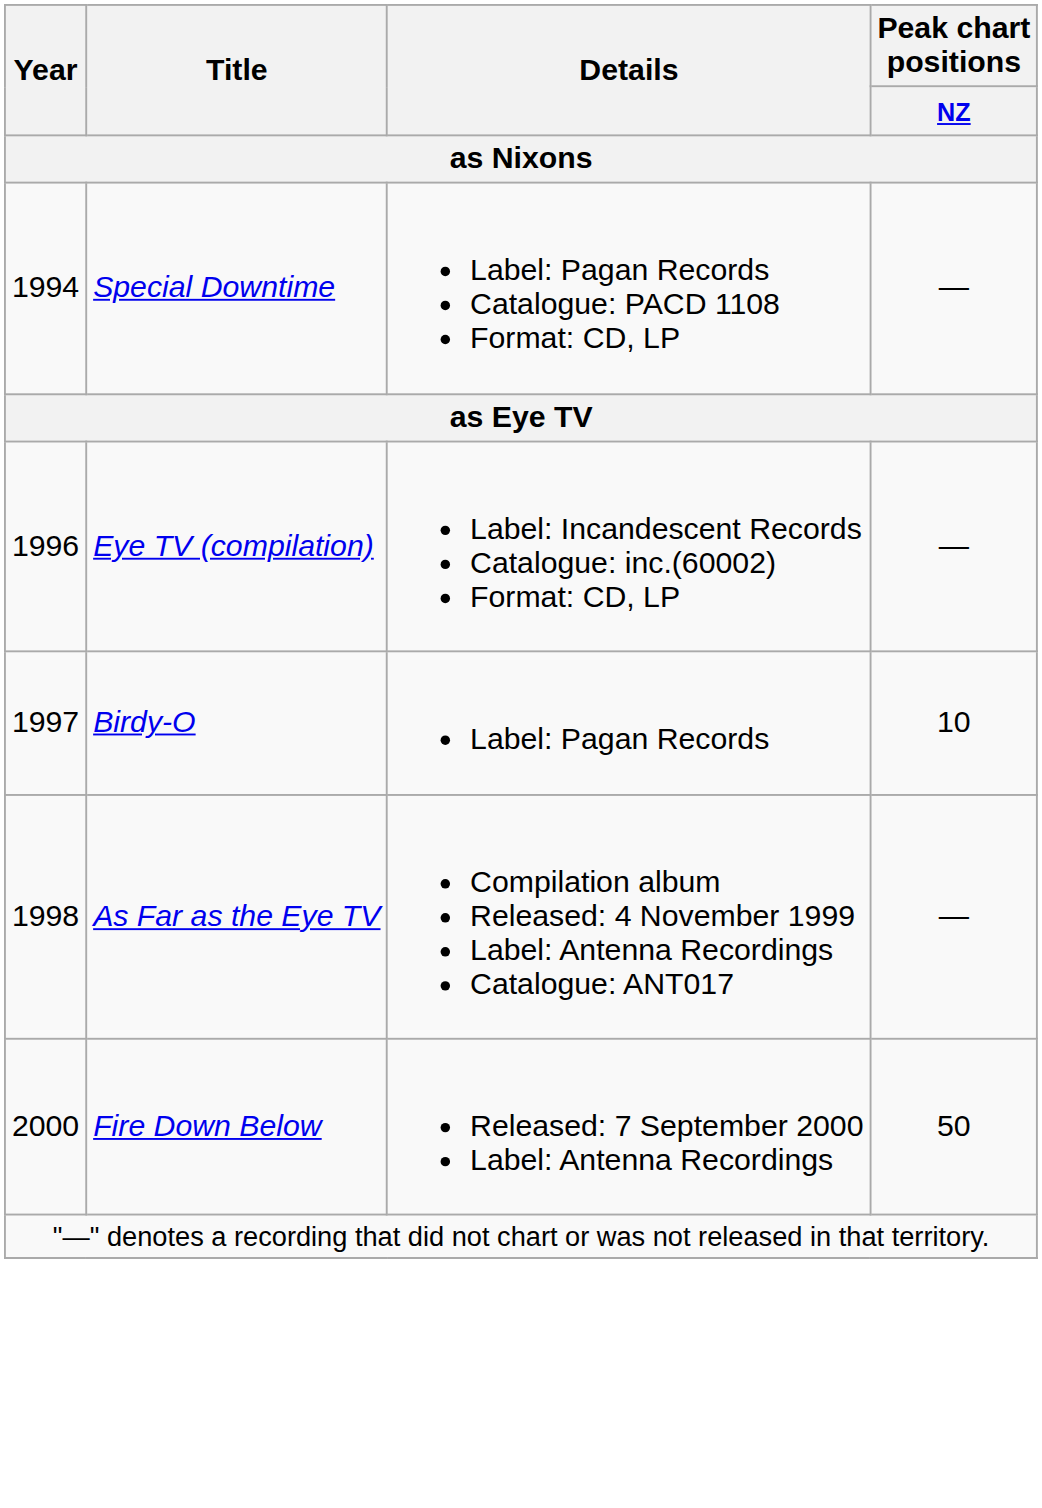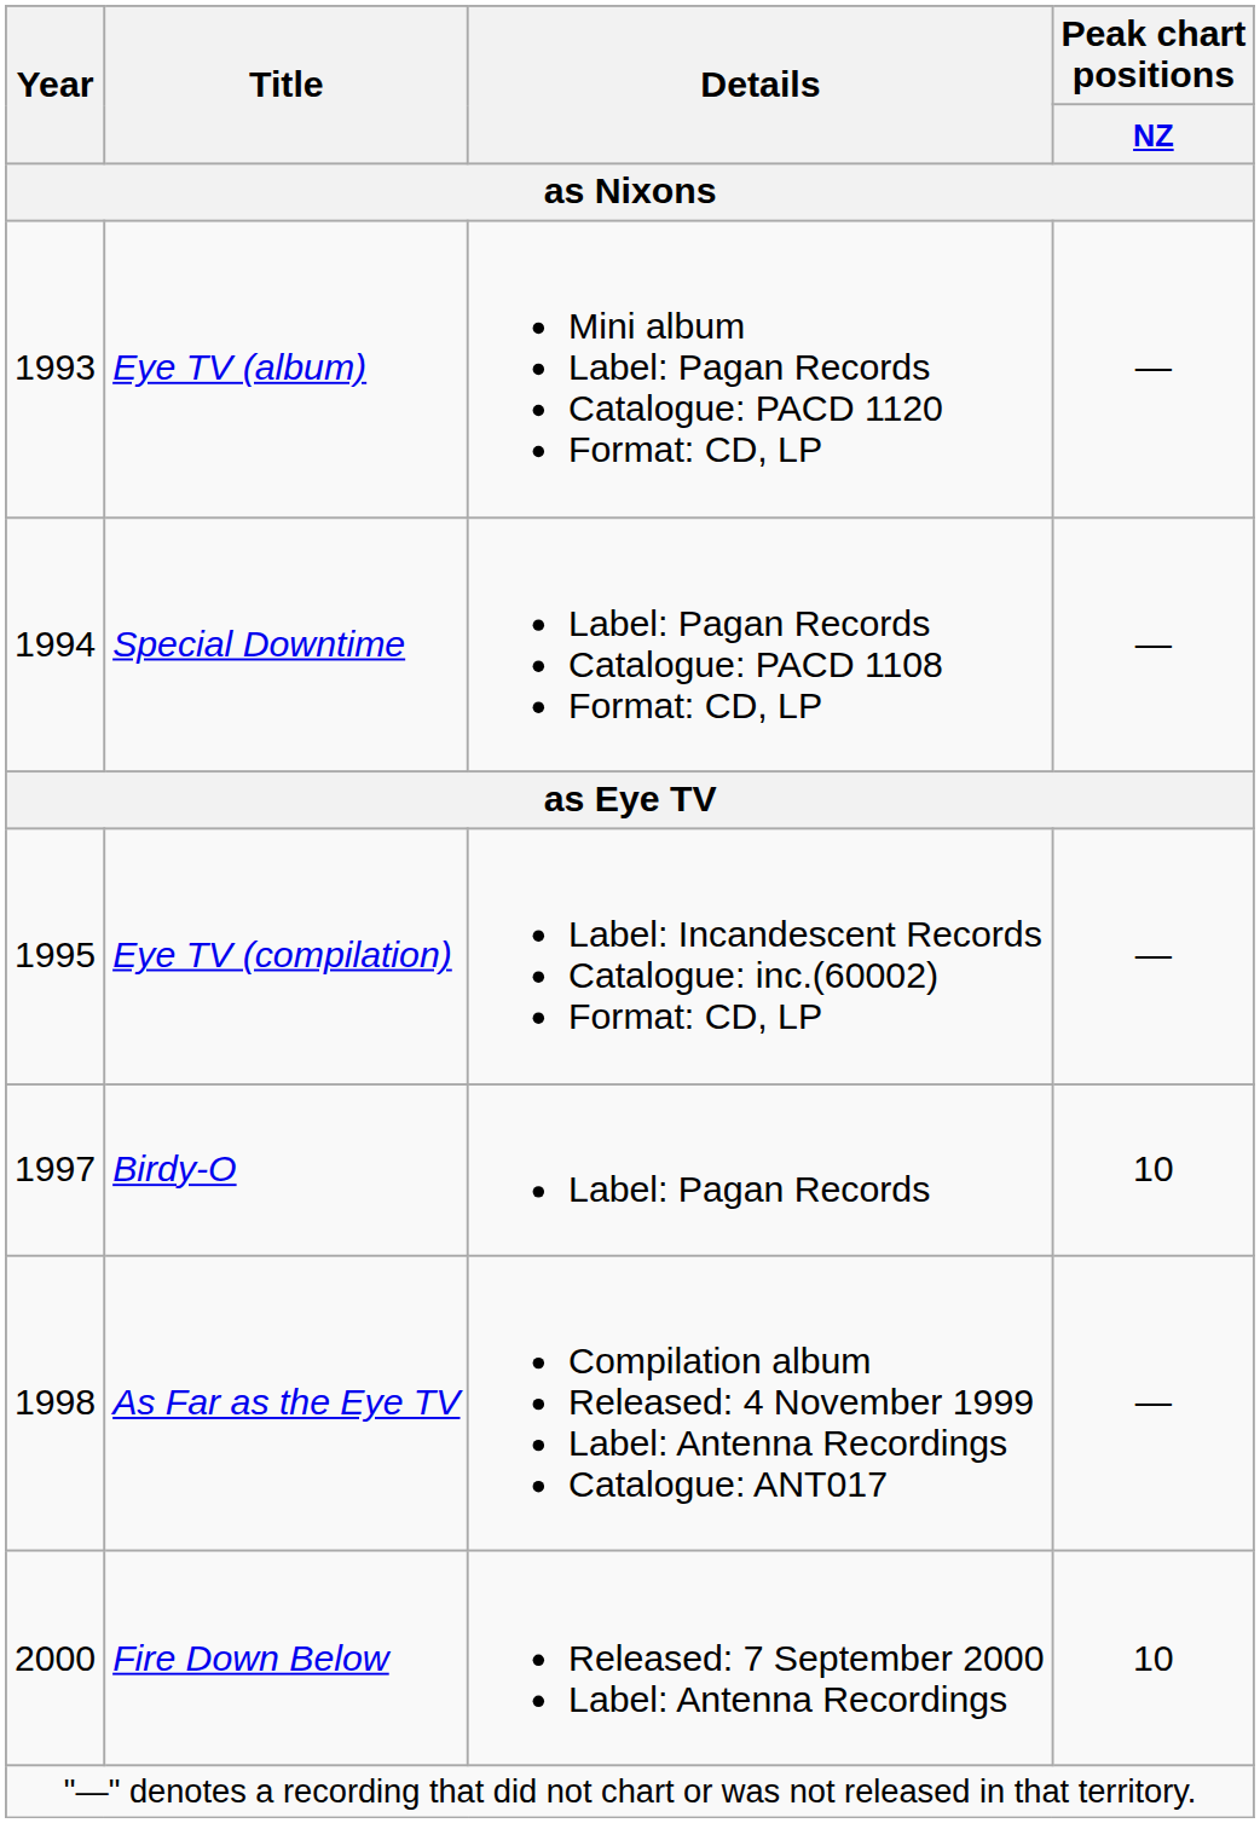 <table class="wikitable plainrowheaders">
 <tr>
 <th rowspan="2">Year</th>
 <th rowspan="2">Title</th>
 <th rowspan="2">Details</th>
 <th>Peak chart<br>positions</th>
 </tr>
 <tr>
 <th><small><a href='#'>NZ</a></small></th>
 </tr>
 <tr>
 <th colspan="4">as Nixons</th>
 </tr>
 <tr>
+<td>1993</td>
+<td><em><a href='#'>Eye TV (album)</a></em></td>
+<td><br><ul><li>Mini album</li><li>Label: Pagan Records</li><li>Catalogue: PACD 1120</li><li>Format: CD, LP</li></ul></td>
+<td align="center">—</td>
+</tr>
+<tr>
 <td>1994</td>
 <td><em><a href='#'>Special Downtime</a></em></td>
 <td><br><ul><li>Label: Pagan Records</li><li>Catalogue: PACD 1108</li><li>Format: CD, LP</li></ul></td>
 <td align="center">—</td>
 </tr>
 <tr>
 <th colspan="4">as Eye TV</th>
 </tr>
 <tr>
-<td>1996</td>
+<td>1995</td>
 <td><em><a href='#'>Eye TV (compilation) </a></em></td>
 <td><br><ul><li>Label: Incandescent Records</li><li>Catalogue: inc.(60002)</li><li>Format: CD, LP</li></ul></td>
 <td align="center">—</td>
 </tr>
 <tr>
 <td>1997</td>
 <td><em><a href='#'>Birdy-O</a></em></td>
 <td><br><ul><li>Label: Pagan Records</li></ul></td>
 <td align="center">10</td>
 </tr>
 <tr>
 <td>1998</td>
 <td><em><a href='#'>As Far as the Eye TV</a></em></td>
 <td><br><ul><li>Compilation album</li><li>Released: 4 November 1999</li><li>Label: Antenna Recordings</li><li>Catalogue: ANT017</li></ul></td>
 <td align="center">—</td>
 </tr>
 <tr>
 <td>2000</td>
 <td><em><a href='#'>Fire Down Below</a></em></td>
 <td><br><ul><li>Released: 7 September 2000</li><li>Label: Antenna Recordings</li></ul></td>
-<td align="center">50</td>
+<td align="center">10</td>
 </tr>
 <tr>
 <td colspan="4" style="font-size:90%" align="center">"—" denotes a recording that did not chart or was not released in that territory.</td>
 </tr>
 <tr>
 </tr>
 </table>
